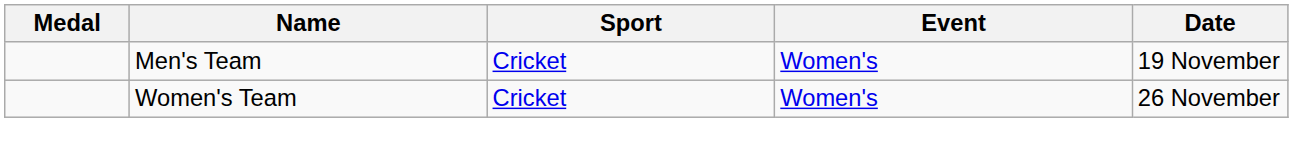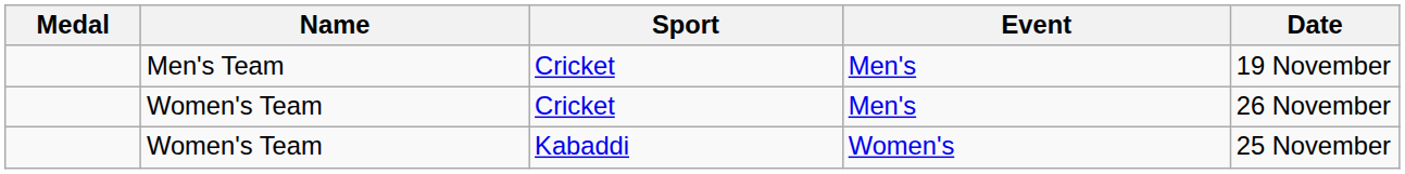 <table class="wikitable sortable" style="font-size:100%">
 <tr>
 <th width="80">Medal</th>
 <th width="250">Name</th>
 <th width="200">Sport</th>
 <th width="250">Event</th>
 <th width="100">Date</th>
 </tr>
 <tr>
 <td></td>
 <td>Men's Team</td>
 <td><a href='#'>Cricket</a></td>
-<td><a href='#'>Women's</a></td>
+<td><a href='#'>Men's</a></td>
 <td>19 November</td>
 </tr>
 <tr>
 <td></td>
 <td>Women's Team</td>
 <td><a href='#'>Cricket</a></td>
-<td><a href='#'>Women's</a></td>
+<td><a href='#'>Men's</a></td>
 <td>26 November</td>
 </tr>
+<tr>
+<td></td>
+<td>Women's Team</td>
+<td><a href='#'>Kabaddi</a></td>
+<td><a href='#'>Women's</a></td>
+<td>25 November</td>
+</tr>
 </table>
